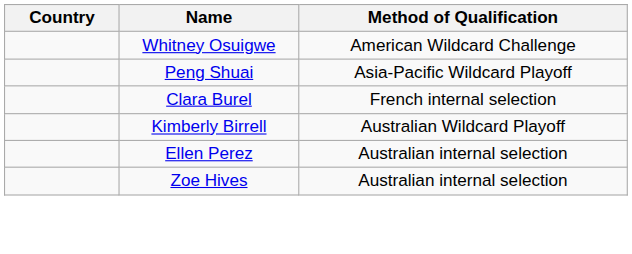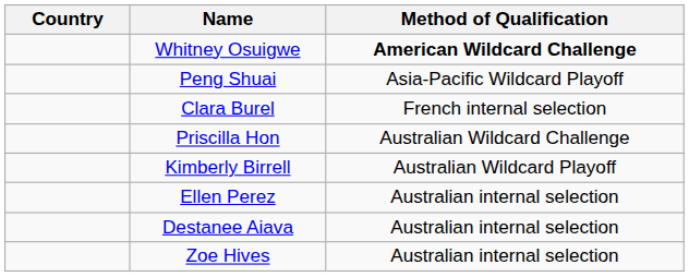 <table class="wikitable" style="text-align: center;">
 <tr>
 <th style="width:100px;">Country</th>
 <th width=160>Name</th>
 <th width=300>Method of Qualification</th>
 </tr>
 <tr>
 <td></td>
 <td><a href='#'>Whitney Osuigwe</a></td>
-<td>American Wildcard Challenge</td>
+<td><strong>American Wildcard Challenge</strong></td>
 </tr>
 <tr>
 <td></td>
 <td><a href='#'>Peng Shuai</a></td>
 <td>Asia-Pacific Wildcard Playoff</td>
 </tr>
 <tr>
 <td></td>
 <td><a href='#'>Clara Burel</a></td>
 <td>French internal selection</td>
 </tr>
 <tr>
 <td></td>
+<td><a href='#'>Priscilla Hon</a></td>
+<td>Australian Wildcard Challenge</td>
+</tr>
+<tr>
+<td></td>
 <td><a href='#'>Kimberly Birrell</a></td>
 <td>Australian Wildcard Playoff</td>
 </tr>
 <tr>
 <td></td>
 <td><a href='#'>Ellen Perez</a></td>
 <td>Australian internal selection</td>
 </tr>
 <tr>
 <td></td>
+<td><a href='#'>Destanee Aiava</a></td>
+<td>Australian internal selection</td>
+</tr>
+<tr>
+<td></td>
 <td><a href='#'>Zoe Hives</a></td>
 <td>Australian internal selection</td>
 </tr>
 </table>
